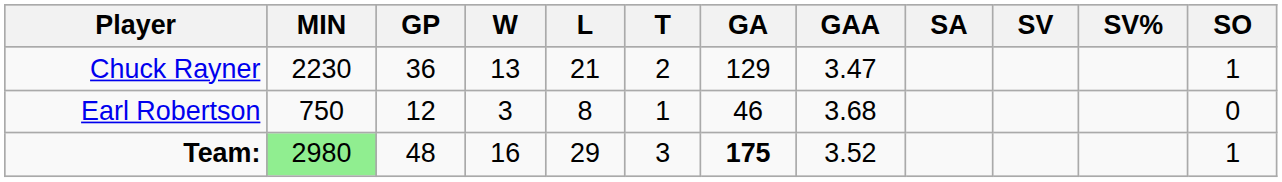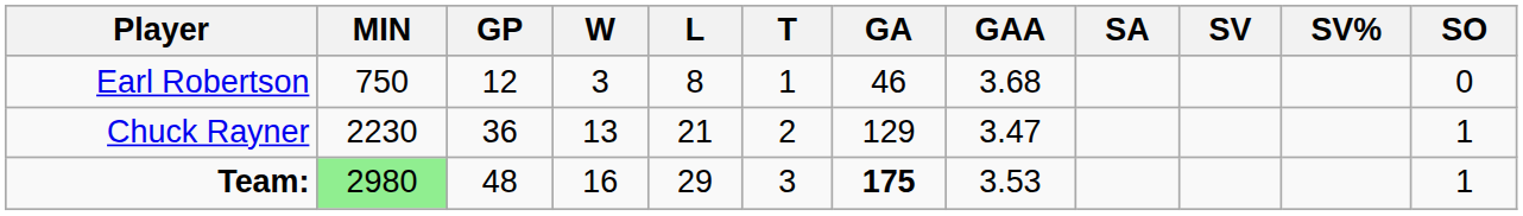 <table class="wikitable sortable" width="60%">
 <tr>
 <th bgcolor="#DDDDFF" width="10%">Player</th>
 <th width="3%" bgcolor="#DDDDFF">MIN</th>
 <th width="3%" bgcolor="#DDDDFF">GP</th>
 <th width="3%" bgcolor="#DDDDFF">W</th>
 <th width="3%" bgcolor="#DDDDFF">L</th>
 <th width="3%" bgcolor="#DDDDFF">T</th>
 <th width="3%" bgcolor="#DDDDFF">GA</th>
 <th width="3%" bgcolor="#DDDDFF">GAA</th>
 <th width="3%" bgcolor="#DDDDFF">SA</th>
 <th width="3%" bgcolor="#DDDDFF">SV</th>
 <th width="3%" bgcolor="#DDDDFF">SV%</th>
 <th width="3%" bgcolor="#DDDDFF">SO</th>
 </tr>
 <tr align="center">
+<td align="right"><a href='#'>Earl Robertson</a></td>
+<td>750</td>
+<td>12</td>
+<td>3</td>
+<td>8</td>
+<td>1</td>
+<td>46</td>
+<td>3.68</td>
+<td></td>
+<td></td>
+<td></td>
+<td>0</td>
+</tr>
+<tr align="center">
 <td align="right"><a href='#'>Chuck Rayner</a></td>
 <td>2230</td>
 <td>36</td>
 <td>13</td>
 <td>21</td>
 <td>2</td>
 <td>129</td>
 <td>3.47</td>
 <td></td>
 <td></td>
 <td></td>
 <td>1</td>
 </tr>
 <tr align="center">
-<td align="right"><a href='#'>Earl Robertson</a></td>
-<td>750</td>
-<td>12</td>
-<td>3</td>
-<td>8</td>
-<td>1</td>
-<td>46</td>
-<td>3.68</td>
-<td></td>
-<td></td>
-<td></td>
-<td>0</td>
-</tr>
-<tr align="center">
 <td align="right"><strong>Team:</strong></td>
 <td style="background: lightgreen;">2980</td>
 <td>48</td>
 <td>16</td>
 <td>29</td>
 <td>3</td>
 <td><strong>175</strong></td>
-<td>3.52</td>
+<td>3.53</td>
 <td></td>
 <td></td>
 <td></td>
 <td>1</td>
 </tr>
 </table>
